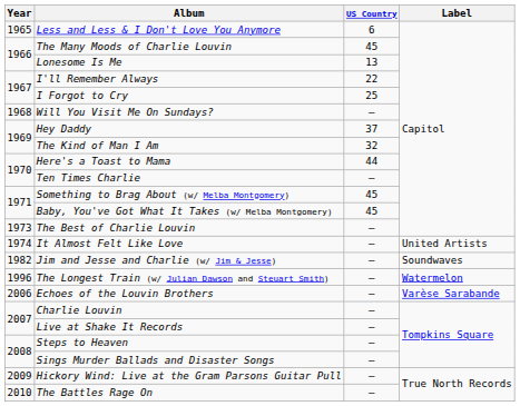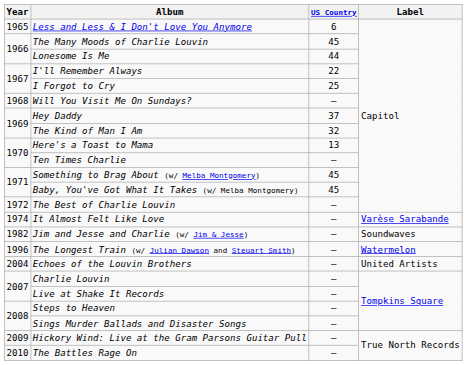 <table class="wikitable">
 <tr>
 <th>Year</th>
 <th>Album</th>
 <th><small><a href='#'>US Country</a></small></th>
 <th>Label</th>
 </tr>
 <tr>
 <td>1965</td>
 <td><em><a href='#'>Less and Less & I Don't Love You Anymore</a></em></td>
 <td align="center">6</td>
 <td rowspan="13">Capitol</td>
 </tr>
 <tr>
 <td rowspan="2">1966</td>
 <td><em>The Many Moods of Charlie Louvin</em></td>
 <td align="center">45</td>
 </tr>
 <tr>
 <td><em>Lonesome Is Me</em></td>
-<td align="center">13</td>
+<td align="center">44</td>
 </tr>
 <tr>
 <td rowspan="2">1967</td>
 <td><em>I'll Remember Always</em></td>
 <td align="center">22</td>
 </tr>
 <tr>
 <td><em>I Forgot to Cry</em></td>
 <td align="center">25</td>
 </tr>
 <tr>
 <td>1968</td>
 <td><em>Will You Visit Me On Sundays?</em></td>
 <td align="center">—</td>
 </tr>
 <tr>
 <td rowspan="2">1969</td>
 <td><em>Hey Daddy</em></td>
 <td align="center">37</td>
 </tr>
 <tr>
 <td><em>The Kind of Man I Am</em></td>
 <td align="center">32</td>
 </tr>
 <tr>
 <td rowspan="2">1970</td>
 <td><em>Here's a Toast to Mama</em></td>
-<td align="center">44</td>
+<td align="center">13</td>
 </tr>
 <tr>
 <td><em>Ten Times Charlie</em></td>
 <td align="center">—</td>
 </tr>
 <tr>
 <td rowspan="2">1971</td>
 <td><em>Something to Brag About</em> <small>(w/ <a href='#'>Melba Montgomery</a>)</small></td>
 <td align="center">45</td>
 </tr>
 <tr>
 <td><em>Baby, You've Got What It Takes</em> <small>(w/ Melba Montgomery)</small></td>
 <td align="center">45</td>
 </tr>
 <tr>
-<td>1973</td>
+<td>1972</td>
 <td><em>The Best of Charlie Louvin</em></td>
 <td align="center">—</td>
 </tr>
 <tr>
 <td>1974</td>
 <td><em>It Almost Felt Like Love</em></td>
 <td align="center">—</td>
-<td>United Artists</td>
+<td><a href='#'>Varèse Sarabande</a></td>
 </tr>
 <tr>
 <td>1982</td>
 <td><em>Jim and Jesse and Charlie</em> <small>(w/ <a href='#'>Jim & Jesse</a>)</small></td>
 <td align="center">—</td>
 <td>Soundwaves</td>
 </tr>
 <tr>
 <td>1996</td>
 <td><em>The Longest Train</em> <small>(w/ <a href='#'>Julian Dawson</a> and <a href='#'>Steuart Smith</a>)</small></td>
 <td align="center">—</td>
 <td><a href='#'>Watermelon</a></td>
 </tr>
 <tr>
-<td>2006</td>
+<td>2004</td>
 <td><em>Echoes of the Louvin Brothers</em></td>
 <td align="center">—</td>
-<td><a href='#'>Varèse Sarabande</a></td>
+<td>United Artists</td>
 </tr>
 <tr>
 <td rowspan="2">2007</td>
 <td><em>Charlie Louvin</em></td>
 <td align="center">—</td>
 <td rowspan="4"><a href='#'>Tompkins Square</a></td>
 </tr>
 <tr>
 <td><em>Live at Shake It Records</em></td>
 <td align="center">—</td>
 </tr>
 <tr>
 <td rowspan="2">2008</td>
 <td><em>Steps to Heaven</em></td>
 <td align="center">—</td>
 </tr>
 <tr>
 <td><em>Sings Murder Ballads and Disaster Songs</em></td>
 <td align="center">—</td>
 </tr>
 <tr>
 <td>2009</td>
 <td><em>Hickory Wind: Live at the Gram Parsons Guitar Pull</em></td>
 <td align="center">—</td>
 <td rowspan="2">True North Records</td>
 </tr>
 <tr>
 <td>2010</td>
 <td><em>The Battles Rage On</em></td>
 <td align="center">—</td>
 </tr>
 </table>
